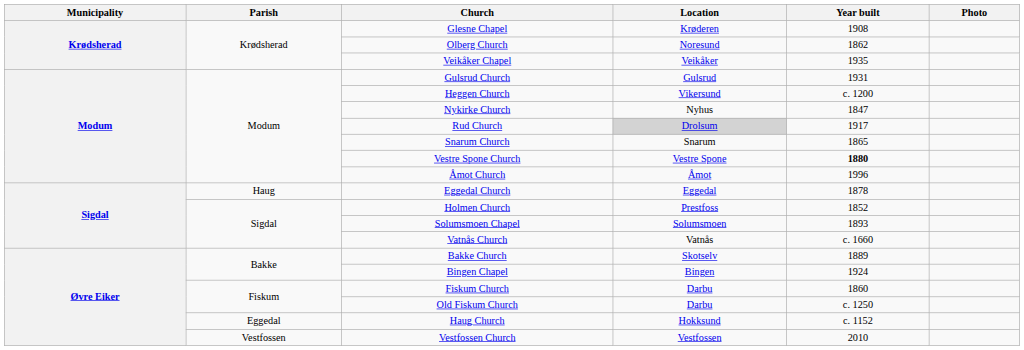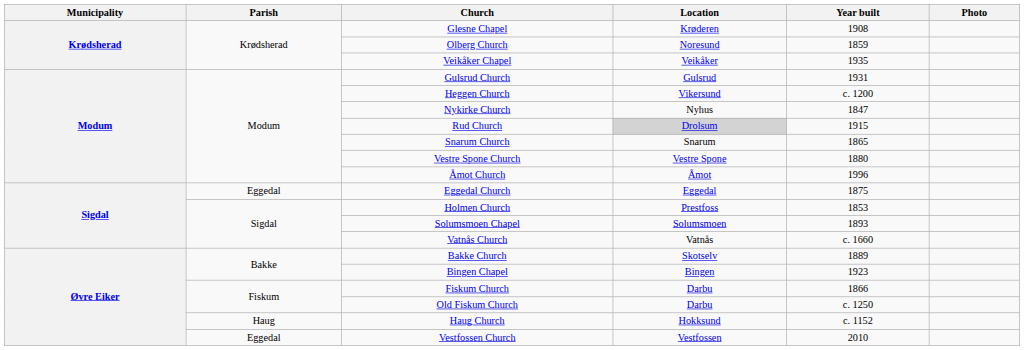 <table class="wikitable" style="text-align: center; width: 80%;">
 <tr>
 <th>Municipality</th>
 <th>Parish </th>
 <th>Church</th>
 <th>Location</th>
 <th>Year built</th>
 <th>Photo</th>
 </tr>
 <tr>
 <th rowspan="3"><a href='#'>Krødsherad</a></th>
 <td rowspan="3">Krødsherad</td>
 <td><a href='#'>Glesne Chapel</a></td>
 <td><a href='#'>Krøderen</a></td>
 <td>1908</td>
 <td></td>
 </tr>
 <tr>
 <td><a href='#'>Olberg Church</a></td>
 <td><a href='#'>Noresund</a></td>
-<td>1862</td>
+<td>1859</td>
 <td></td>
 </tr>
 <tr>
 <td><a href='#'>Veikåker Chapel</a></td>
 <td><a href='#'>Veikåker</a></td>
 <td>1935</td>
 <td></td>
 </tr>
 <tr>
 <th rowspan="7"><a href='#'>Modum</a></th>
 <td rowspan="7">Modum</td>
 <td><a href='#'>Gulsrud Church</a></td>
 <td><a href='#'>Gulsrud</a></td>
 <td>1931</td>
 <td></td>
 </tr>
 <tr>
 <td><a href='#'>Heggen Church</a></td>
 <td><a href='#'>Vikersund</a></td>
 <td>c. 1200</td>
 <td></td>
 </tr>
 <tr>
 <td><a href='#'>Nykirke Church</a></td>
 <td>Nyhus</td>
 <td>1847</td>
 <td></td>
 </tr>
 <tr>
 <td><a href='#'>Rud Church</a></td>
 <td style="background: lightgrey;"><a href='#'>Drolsum</a></td>
-<td>1917</td>
+<td>1915</td>
 <td></td>
 </tr>
 <tr>
 <td><a href='#'>Snarum Church</a></td>
 <td>Snarum</td>
 <td>1865</td>
 <td></td>
 </tr>
 <tr>
 <td><a href='#'>Vestre Spone Church</a></td>
 <td><a href='#'>Vestre Spone</a></td>
-<td><strong>1880</strong></td>
+<td>1880</td>
 <td></td>
 </tr>
 <tr>
 <td><a href='#'>Åmot Church</a></td>
 <td><a href='#'>Åmot</a></td>
 <td>1996</td>
 <td></td>
 </tr>
 <tr>
 <th rowspan="4"><a href='#'>Sigdal</a></th>
-<td rowspan="1">Haug</td>
+<td rowspan="1">Eggedal</td>
 <td><a href='#'>Eggedal Church</a></td>
 <td><a href='#'>Eggedal</a></td>
-<td>1878</td>
+<td>1875</td>
 <td></td>
 </tr>
 <tr>
 <td rowspan="3">Sigdal</td>
 <td><a href='#'>Holmen Church</a></td>
 <td><a href='#'>Prestfoss</a></td>
-<td>1852</td>
+<td>1853</td>
 <td></td>
 </tr>
 <tr>
 <td><a href='#'>Solumsmoen Chapel</a></td>
 <td><a href='#'>Solumsmoen</a></td>
 <td>1893</td>
 <td></td>
 </tr>
 <tr>
 <td><a href='#'>Vatnås Church</a></td>
 <td>Vatnås</td>
 <td>c. 1660</td>
 <td></td>
 </tr>
 <tr>
 <th rowspan="6"><a href='#'>Øvre Eiker</a></th>
 <td rowspan="2">Bakke</td>
 <td><a href='#'>Bakke Church</a></td>
 <td><a href='#'>Skotselv</a></td>
 <td>1889</td>
 <td></td>
 </tr>
 <tr>
 <td><a href='#'>Bingen Chapel</a></td>
 <td><a href='#'>Bingen</a></td>
-<td>1924</td>
+<td>1923</td>
 <td></td>
 </tr>
 <tr>
 <td rowspan="2">Fiskum</td>
 <td><a href='#'>Fiskum Church</a></td>
 <td><a href='#'>Darbu</a></td>
-<td>1860</td>
+<td>1866</td>
 <td></td>
 </tr>
 <tr>
 <td><a href='#'>Old Fiskum Church</a></td>
 <td><a href='#'>Darbu</a></td>
 <td>c. 1250</td>
 <td></td>
 </tr>
 <tr>
-<td rowspan="1">Eggedal</td>
+<td rowspan="1">Haug</td>
 <td><a href='#'>Haug Church</a></td>
 <td><a href='#'>Hokksund</a></td>
 <td>c. 1152</td>
 <td></td>
 </tr>
 <tr>
-<td rowspan="1">Vestfossen</td>
+<td rowspan="1">Eggedal</td>
 <td><a href='#'>Vestfossen Church</a></td>
 <td><a href='#'>Vestfossen</a></td>
 <td>2010</td>
 <td></td>
 </tr>
 </table>
